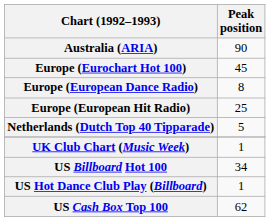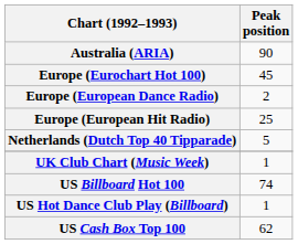 <table class="wikitable sortable plainrowheaders">
 <tr>
 <th>Chart (1992–1993)</th>
 <th>Peak<br>position</th>
 </tr>
 <tr>
 <th scope="row">Australia (<a href='#'>ARIA</a>)</th>
 <td style="text-align:center;">90</td>
 </tr>
 <tr>
 <th scope="row">Europe (<a href='#'>Eurochart Hot 100</a>)</th>
 <td style="text-align:center;">45</td>
 </tr>
 <tr>
 <th scope="row">Europe (<a href='#'>European Dance Radio</a>)</th>
-<td style="text-align:center;">8</td>
+<td style="text-align:center;">2</td>
 </tr>
 <tr>
 <th scope="row">Europe (European Hit Radio)</th>
 <td style="text-align:center;">25</td>
 </tr>
 <tr>
 <th scope="row">Netherlands (<a href='#'>Dutch Top 40 Tipparade</a>)</th>
 <td style="text-align:center;">5</td>
 </tr>
 <tr>
 </tr>
 <tr>
 </tr>
 <tr>
 </tr>
 <tr>
 <th scope="row"><a href='#'>UK Club Chart</a> (<em><a href='#'>Music Week</a></em>)</th>
 <td style="text-align:center;">1</td>
 </tr>
 <tr>
 <th scope="row">US <em><a href='#'>Billboard</a></em> <a href='#'>Hot 100</a></th>
-<td style="text-align:center;">34</td>
+<td style="text-align:center;">74</td>
 </tr>
 <tr>
 <th scope="row">US <a href='#'>Hot Dance Club Play</a> (<em><a href='#'>Billboard</a></em>)</th>
 <td style="text-align:center;">1</td>
 </tr>
 <tr>
 <th scope="row">US <a href='#'><em>Cash Box</em> Top 100</a></th>
 <td style="text-align:center;">62</td>
 </tr>
 </table>
